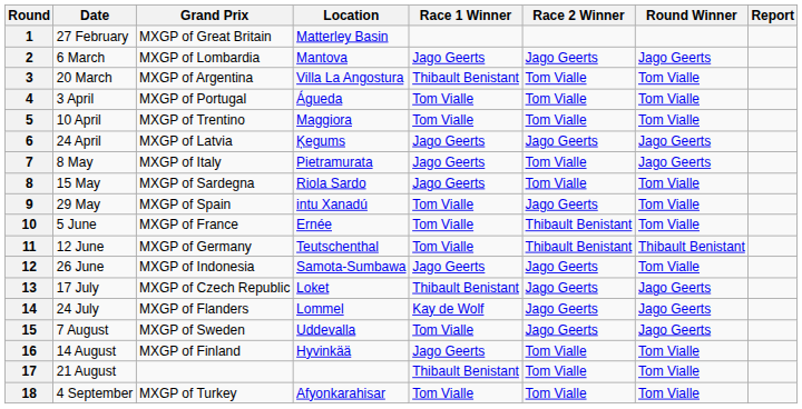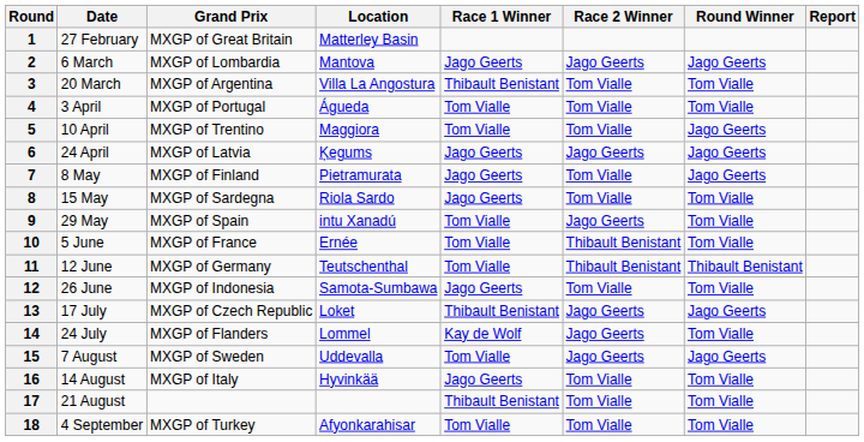 <table class="wikitable" style="font-size: 85%;">
 <tr>
 <th>Round</th>
 <th>Date</th>
 <th>Grand Prix</th>
 <th>Location</th>
 <th>Race 1 Winner</th>
 <th>Race 2 Winner</th>
 <th>Round Winner</th>
 <th>Report</th>
 </tr>
 <tr>
 <th>1</th>
 <td>27 February</td>
 <td> MXGP of Great Britain</td>
 <td><a href='#'>Matterley Basin</a></td>
 <td></td>
 <td></td>
 <td></td>
 <td></td>
 </tr>
 <tr>
 <th>2</th>
 <td>6 March</td>
 <td> MXGP of Lombardia</td>
 <td><a href='#'>Mantova</a></td>
 <td> <a href='#'>Jago Geerts</a></td>
 <td> <a href='#'>Jago Geerts</a></td>
 <td> <a href='#'>Jago Geerts</a></td>
 <td></td>
 </tr>
 <tr>
 <th>3</th>
 <td>20 March</td>
 <td> MXGP of Argentina</td>
 <td><a href='#'>Villa La Angostura</a></td>
 <td> <a href='#'>Thibault Benistant</a></td>
 <td> <a href='#'>Tom Vialle</a></td>
 <td> <a href='#'>Tom Vialle</a></td>
 <td></td>
 </tr>
 <tr>
 <th>4</th>
 <td>3 April</td>
 <td> MXGP of Portugal</td>
 <td><a href='#'>Águeda</a></td>
 <td> <a href='#'>Tom Vialle</a></td>
 <td> <a href='#'>Tom Vialle</a></td>
 <td> <a href='#'>Tom Vialle</a></td>
 <td></td>
 </tr>
 <tr>
 <th>5</th>
 <td>10 April</td>
 <td> MXGP of Trentino</td>
 <td><a href='#'>Maggiora</a></td>
 <td> <a href='#'>Tom Vialle</a></td>
 <td> <a href='#'>Tom Vialle</a></td>
-<td> <a href='#'>Tom Vialle</a></td>
+<td> <a href='#'>Jago Geerts</a></td>
 <td></td>
 </tr>
 <tr>
 <th>6</th>
 <td>24 April</td>
 <td> MXGP of Latvia</td>
 <td><a href='#'>Ķegums</a></td>
 <td> <a href='#'>Jago Geerts</a></td>
 <td> <a href='#'>Jago Geerts</a></td>
 <td> <a href='#'>Jago Geerts</a></td>
 <td></td>
 </tr>
 <tr>
 <th>7</th>
 <td>8 May</td>
-<td> MXGP of Italy</td>
+<td> MXGP of Finland</td>
 <td><a href='#'>Pietramurata</a></td>
 <td> <a href='#'>Jago Geerts</a></td>
 <td> <a href='#'>Tom Vialle</a></td>
 <td> <a href='#'>Jago Geerts</a></td>
 <td></td>
 </tr>
 <tr>
 <th>8</th>
 <td>15 May</td>
 <td> MXGP of Sardegna</td>
 <td><a href='#'>Riola Sardo</a></td>
 <td> <a href='#'>Jago Geerts</a></td>
 <td> <a href='#'>Tom Vialle</a></td>
 <td> <a href='#'>Tom Vialle</a></td>
 <td></td>
 </tr>
 <tr>
 <th>9</th>
 <td>29 May</td>
 <td> MXGP of Spain</td>
 <td><a href='#'>intu Xanadú</a></td>
 <td> <a href='#'>Tom Vialle</a></td>
 <td> <a href='#'>Jago Geerts</a></td>
 <td> <a href='#'>Tom Vialle</a></td>
 <td></td>
 </tr>
 <tr>
 <th>10</th>
 <td>5 June</td>
 <td> MXGP of France</td>
 <td><a href='#'>Ernée</a></td>
 <td> <a href='#'>Tom Vialle</a></td>
 <td> <a href='#'>Thibault Benistant</a></td>
 <td> <a href='#'>Tom Vialle</a></td>
 <td></td>
 </tr>
 <tr>
 <th>11</th>
 <td>12 June</td>
 <td> MXGP of Germany</td>
 <td><a href='#'>Teutschenthal</a></td>
 <td> <a href='#'>Tom Vialle</a></td>
 <td> <a href='#'>Thibault Benistant</a></td>
 <td> <a href='#'>Thibault Benistant</a></td>
 <td></td>
 </tr>
 <tr>
 <th>12</th>
 <td>26 June</td>
 <td> MXGP of Indonesia</td>
 <td><a href='#'>Samota-Sumbawa</a></td>
 <td> <a href='#'>Jago Geerts</a></td>
-<td> <a href='#'>Jago Geerts</a></td>
+<td> <a href='#'>Tom Vialle</a></td>
 <td> <a href='#'>Tom Vialle</a></td>
 <td></td>
 </tr>
 <tr>
 <th>13</th>
 <td>17 July</td>
 <td> MXGP of Czech Republic</td>
 <td><a href='#'>Loket</a></td>
 <td> <a href='#'>Thibault Benistant</a></td>
 <td> <a href='#'>Jago Geerts</a></td>
 <td> <a href='#'>Jago Geerts</a></td>
 <td></td>
 </tr>
 <tr>
 <th>14</th>
 <td>24 July</td>
 <td> MXGP of Flanders</td>
 <td><a href='#'>Lommel</a></td>
 <td> <a href='#'>Kay de Wolf</a></td>
 <td> <a href='#'>Jago Geerts</a></td>
-<td> <a href='#'>Jago Geerts</a></td>
+<td> <a href='#'>Tom Vialle</a></td>
 <td></td>
 </tr>
 <tr>
 <th>15</th>
 <td>7 August</td>
 <td> MXGP of Sweden</td>
 <td><a href='#'>Uddevalla</a></td>
 <td> <a href='#'>Tom Vialle</a></td>
 <td> <a href='#'>Jago Geerts</a></td>
 <td> <a href='#'>Jago Geerts</a></td>
 <td></td>
 </tr>
 <tr>
 <th>16</th>
 <td>14 August</td>
-<td> MXGP of Finland</td>
+<td> MXGP of Italy</td>
 <td><a href='#'>Hyvinkää</a></td>
 <td> <a href='#'>Jago Geerts</a></td>
 <td> <a href='#'>Tom Vialle</a></td>
 <td> <a href='#'>Tom Vialle</a></td>
 <td></td>
 </tr>
 <tr>
 <th>17</th>
 <td>21 August</td>
 <td></td>
 <td></td>
 <td> <a href='#'>Thibault Benistant</a></td>
 <td> <a href='#'>Tom Vialle</a></td>
 <td> <a href='#'>Tom Vialle</a></td>
 <td></td>
 </tr>
 <tr>
 <th>18</th>
 <td>4 September</td>
 <td> MXGP of Turkey</td>
 <td><a href='#'>Afyonkarahisar</a></td>
 <td> <a href='#'>Tom Vialle</a></td>
 <td> <a href='#'>Tom Vialle</a></td>
 <td> <a href='#'>Tom Vialle</a></td>
 <td></td>
 </tr>
 </table>
